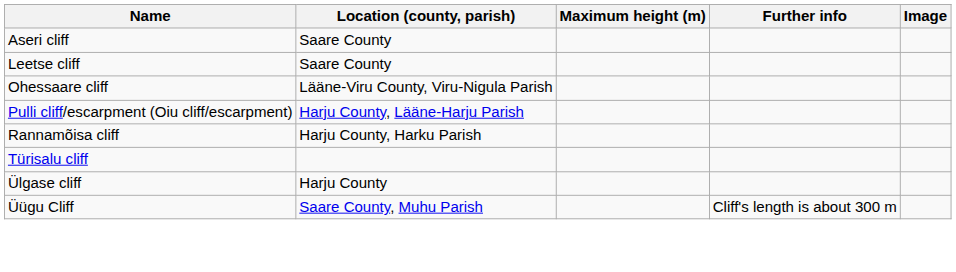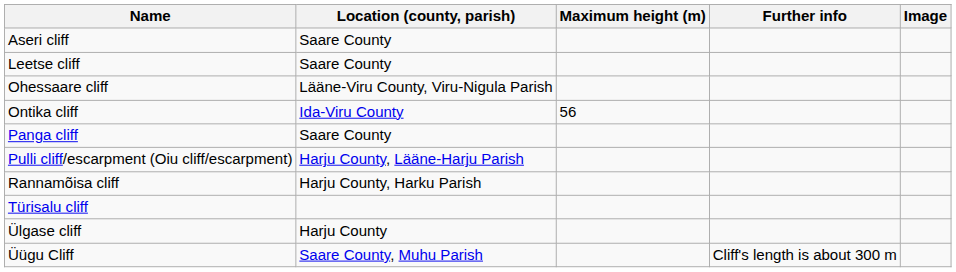 <table class="wikitable sortable">
 <tr>
 <th>Name</th>
 <th>Location (county, parish)</th>
 <th>Maximum height (m)</th>
 <th>Further info</th>
 <th>Image</th>
 </tr>
 <tr>
 <td>Aseri cliff</td>
 <td>Saare County</td>
 <td></td>
 <td></td>
 <td></td>
 </tr>
 <tr>
 <td>Leetse cliff</td>
 <td>Saare County</td>
 <td></td>
 <td></td>
 <td></td>
 </tr>
 <tr>
 <td>Ohessaare cliff</td>
 <td>Lääne-Viru County, Viru-Nigula Parish</td>
+<td></td>
+<td></td>
+<td></td>
+</tr>
+<tr>
+<td>Ontika cliff</td>
+<td><a href='#'>Ida-Viru County</a></td>
+<td>56</td>
+<td></td>
+<td></td>
+</tr>
+<tr>
+<td><a href='#'>Panga cliff</a></td>
+<td>Saare County</td>
 <td></td>
 <td></td>
 <td></td>
 </tr>
 <tr>
 <td><a href='#'>Pulli cliff</a>/escarpment (Oiu cliff/escarpment)</td>
 <td><a href='#'>Harju County</a>, <a href='#'>Lääne-Harju Parish</a></td>
 <td></td>
 <td></td>
 <td></td>
 </tr>
 <tr>
 <td>Rannamõisa cliff</td>
 <td>Harju County, Harku Parish</td>
 <td></td>
 <td></td>
 <td></td>
 </tr>
 <tr>
 <td><a href='#'>Türisalu cliff</a></td>
 <td></td>
 <td></td>
 <td></td>
 <td></td>
 </tr>
 <tr>
 <td>Ülgase cliff</td>
 <td>Harju County</td>
 <td></td>
 <td></td>
 <td></td>
 </tr>
 <tr>
 <td>Üügu Cliff</td>
 <td><a href='#'>Saare County</a>, <a href='#'>Muhu Parish</a></td>
 <td></td>
 <td>Cliff's length is about 300 m</td>
 <td></td>
 </tr>
 </table>
